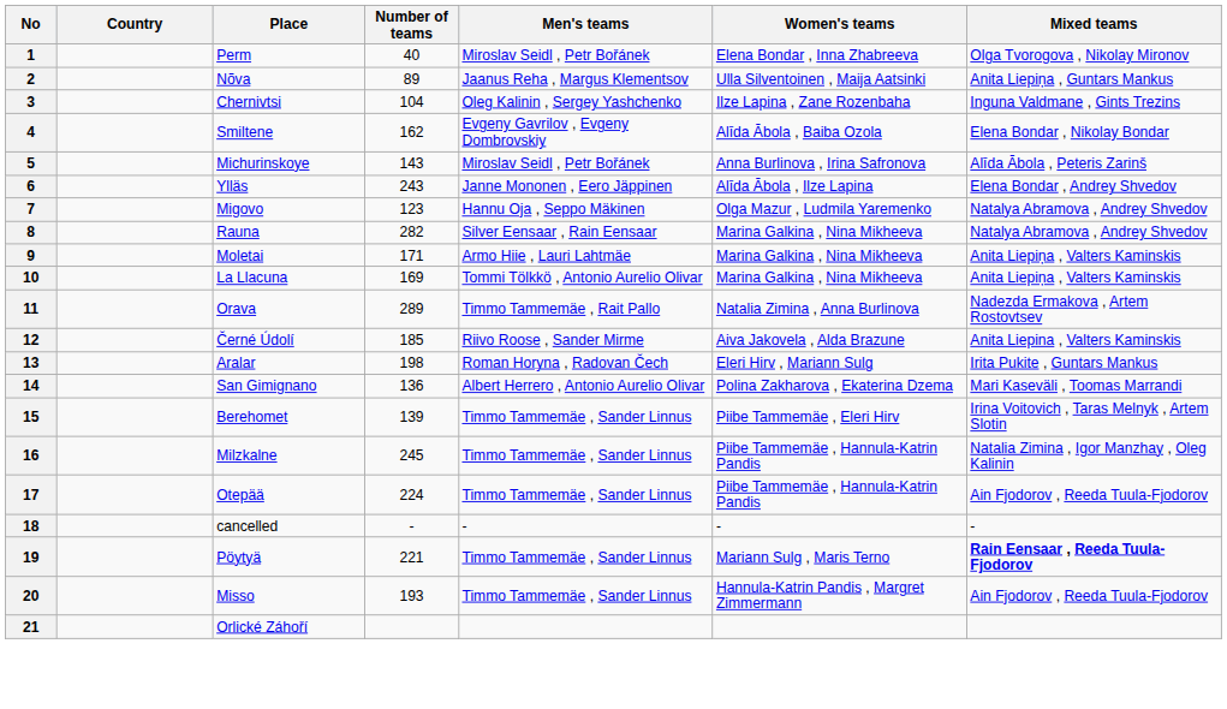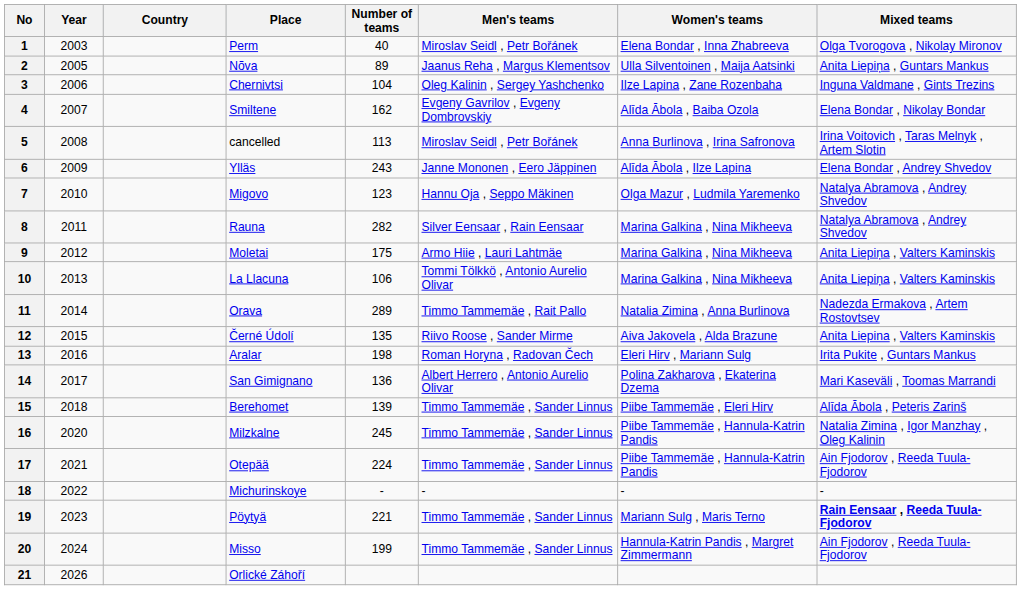 <table class="wikitable" width=90% style="font-size:85%; text-align:left;">
 <tr bgcolor=#CCDDEE>
 <th width=25>No</th>
+<th width=40>Year</th>
 <th width=90>Country</th>
 <th width=80>Place</th>
 <th width=50>Number of teams</th>
 <th width=150>Men's teams</th>
 <th width=150>Women's teams</th>
 <th width=150>Mixed teams</th>
 </tr>
 <tr>
 <th>1</th>
+<td align = center>2003</td>
 <td></td>
 <td><a href='#'>Perm</a></td>
 <td align = center>40</td>
 <td><a href='#'>Miroslav Seidl</a> , <a href='#'>Petr Bořánek</a> </td>
 <td><a href='#'>Elena Bondar</a> , <a href='#'>Inna Zhabreeva</a> </td>
 <td><a href='#'>Olga Tvorogova</a> , <a href='#'>Nikolay Mironov</a> </td>
 </tr>
 <tr>
 <th>2</th>
+<td align = center>2005</td>
 <td></td>
 <td><a href='#'>Nõva</a></td>
 <td align = center>89</td>
 <td><a href='#'>Jaanus Reha</a> , <a href='#'>Margus Klementsov</a> </td>
 <td><a href='#'>Ulla Silventoinen</a> , <a href='#'>Maija Aatsinki</a> </td>
 <td><a href='#'>Anita Liepiņa</a> , <a href='#'>Guntars Mankus</a> </td>
 </tr>
 <tr>
 <th>3</th>
+<td align = center>2006</td>
 <td></td>
 <td><a href='#'>Chernivtsi</a></td>
 <td align = center>104</td>
 <td><a href='#'>Oleg Kalinin</a> , <a href='#'>Sergey Yashchenko</a> </td>
 <td><a href='#'>Ilze Lapina</a> , <a href='#'>Zane Rozenbaha</a> </td>
 <td><a href='#'>Inguna Valdmane</a> , <a href='#'>Gints Trezins</a> </td>
 </tr>
 <tr>
 <th>4</th>
+<td align = center>2007</td>
 <td></td>
 <td><a href='#'>Smiltene</a></td>
 <td align = center>162</td>
 <td><a href='#'>Evgeny Gavrilov</a> , <a href='#'>Evgeny Dombrovskiy</a> </td>
 <td><a href='#'>Alīda Ābola</a> , <a href='#'>Baiba Ozola</a> </td>
 <td><a href='#'>Elena Bondar</a> , <a href='#'>Nikolay Bondar</a> </td>
 </tr>
 <tr>
 <th>5</th>
+<td align = center>2008</td>
 <td></td>
-<td><a href='#'>Michurinskoye</a></td>
-<td align = center>143</td>
+<td>cancelled</td>
+<td align = center>113</td>
 <td><a href='#'>Miroslav Seidl</a> , <a href='#'>Petr Bořánek</a> </td>
 <td><a href='#'>Anna Burlinova</a> , <a href='#'>Irina Safronova</a> </td>
-<td><a href='#'>Alīda Ābola</a> , <a href='#'>Peteris Zarinš</a> </td>
+<td><a href='#'>Irina Voitovich</a> , <a href='#'>Taras Melnyk</a> , <a href='#'>Artem Slotin</a> </td>
 </tr>
 <tr>
 <th>6</th>
+<td align = center>2009</td>
 <td></td>
 <td><a href='#'>Ylläs</a></td>
 <td align = center>243</td>
 <td><a href='#'>Janne Mononen</a> , <a href='#'>Eero Jäppinen</a> </td>
 <td><a href='#'>Alīda Ābola</a> , <a href='#'>Ilze Lapina</a> </td>
 <td><a href='#'>Elena Bondar</a> , <a href='#'>Andrey Shvedov</a> </td>
 </tr>
 <tr>
 <th>7</th>
+<td align = center>2010</td>
 <td></td>
 <td><a href='#'>Migovo</a></td>
 <td align = center>123</td>
 <td><a href='#'>Hannu Oja</a> , <a href='#'>Seppo Mäkinen</a> </td>
 <td><a href='#'>Olga Mazur</a> , <a href='#'>Ludmila Yaremenko</a> </td>
 <td><a href='#'>Natalya Abramova</a> , <a href='#'>Andrey Shvedov</a> </td>
 </tr>
 <tr>
 <th>8</th>
+<td align = center>2011</td>
 <td></td>
 <td><a href='#'>Rauna</a></td>
 <td align = center>282</td>
 <td><a href='#'>Silver Eensaar</a> , <a href='#'>Rain Eensaar</a> </td>
 <td><a href='#'>Marina Galkina</a> , <a href='#'>Nina Mikheeva</a> </td>
 <td><a href='#'>Natalya Abramova</a> , <a href='#'>Andrey Shvedov</a> </td>
 </tr>
 <tr>
 <th>9</th>
+<td align = center>2012</td>
 <td></td>
 <td><a href='#'>Moletai</a></td>
-<td align = center>171</td>
+<td align = center>175</td>
 <td><a href='#'>Armo Hiie</a> , <a href='#'>Lauri Lahtmäe</a> </td>
 <td><a href='#'>Marina Galkina</a> , <a href='#'>Nina Mikheeva</a> </td>
 <td><a href='#'>Anita Liepiņa</a> , <a href='#'>Valters Kaminskis</a> </td>
 </tr>
 <tr>
 <th>10</th>
+<td align = center>2013</td>
 <td></td>
 <td><a href='#'>La Llacuna</a></td>
-<td align = center>169</td>
+<td align = center>106</td>
 <td><a href='#'>Tommi Tölkkö</a> , <a href='#'>Antonio Aurelio Olivar</a> </td>
 <td><a href='#'>Marina Galkina</a> , <a href='#'>Nina Mikheeva</a> </td>
 <td><a href='#'>Anita Liepiņa</a> , <a href='#'>Valters Kaminskis</a> </td>
 </tr>
 <tr>
 <th>11</th>
+<td align = center>2014</td>
 <td></td>
 <td><a href='#'>Orava</a></td>
 <td align = center>289</td>
 <td><a href='#'>Timmo Tammemäe</a> , <a href='#'>Rait Pallo</a> </td>
 <td><a href='#'>Natalia Zimina</a> , <a href='#'>Anna Burlinova</a> </td>
 <td><a href='#'>Nadezda Ermakova</a> , <a href='#'>Artem Rostovtsev</a> </td>
 </tr>
 <tr>
 <th>12</th>
+<td align = center>2015</td>
 <td></td>
 <td><a href='#'>Černé Údolí</a></td>
-<td align = center>185</td>
+<td align = center>135</td>
 <td><a href='#'>Riivo Roose</a> , <a href='#'>Sander Mirme</a> </td>
 <td><a href='#'>Aiva Jakovela</a> , <a href='#'>Alda Brazune</a> </td>
 <td><a href='#'>Anita Liepina</a> , <a href='#'>Valters Kaminskis</a> </td>
 </tr>
 <tr>
 <th>13</th>
+<td align = center>2016</td>
 <td></td>
 <td><a href='#'>Aralar</a></td>
 <td align = center>198</td>
 <td><a href='#'>Roman Horyna</a> , <a href='#'>Radovan Čech</a> </td>
 <td><a href='#'>Eleri Hirv</a> , <a href='#'>Mariann Sulg</a> </td>
 <td><a href='#'>Irita Pukite</a> , <a href='#'>Guntars Mankus</a> </td>
 </tr>
 <tr>
 <th>14</th>
+<td align = center>2017</td>
 <td></td>
 <td><a href='#'>San Gimignano</a></td>
 <td align = center>136</td>
 <td><a href='#'>Albert Herrero</a> , <a href='#'>Antonio Aurelio Olivar</a> </td>
 <td><a href='#'>Polina Zakharova</a> , <a href='#'>Ekaterina Dzema</a> </td>
 <td><a href='#'>Mari Kaseväli</a> , <a href='#'>Toomas Marrandi</a> </td>
 </tr>
 <tr>
 <th>15</th>
+<td align = center>2018</td>
 <td></td>
 <td><a href='#'>Berehomet</a></td>
 <td align = center>139</td>
 <td><a href='#'>Timmo Tammemäe</a> , <a href='#'>Sander Linnus</a> </td>
 <td><a href='#'>Piibe Tammemäe</a> , <a href='#'>Eleri Hirv</a> </td>
-<td><a href='#'>Irina Voitovich</a> , <a href='#'>Taras Melnyk</a> , <a href='#'>Artem Slotin</a> </td>
+<td><a href='#'>Alīda Ābola</a> , <a href='#'>Peteris Zarinš</a> </td>
 </tr>
 <tr>
 <th>16</th>
+<td align = center>2020</td>
 <td></td>
 <td><a href='#'>Milzkalne</a></td>
 <td align = center>245</td>
 <td><a href='#'>Timmo Tammemäe</a> , <a href='#'>Sander Linnus</a> </td>
 <td><a href='#'>Piibe Tammemäe</a> , <a href='#'>Hannula-Katrin Pandis</a> </td>
 <td><a href='#'>Natalia Zimina</a> , <a href='#'>Igor Manzhay</a> , <a href='#'>Oleg Kalinin</a> </td>
 </tr>
 <tr>
 <th>17</th>
+<td align = center>2021</td>
 <td></td>
 <td><a href='#'>Otepää</a></td>
 <td align = center>224</td>
 <td><a href='#'>Timmo Tammemäe</a> , <a href='#'>Sander Linnus</a> </td>
 <td><a href='#'>Piibe Tammemäe</a> , <a href='#'>Hannula-Katrin Pandis</a> </td>
 <td><a href='#'>Ain Fjodorov</a> , <a href='#'>Reeda Tuula-Fjodorov</a> </td>
 </tr>
 <tr>
 <th>18</th>
+<td align = center>2022</td>
 <td></td>
-<td>cancelled</td>
+<td><a href='#'>Michurinskoye</a></td>
 <td align = center>-</td>
 <td>-</td>
 <td>-</td>
 <td>-</td>
 </tr>
 <tr>
 <th>19</th>
+<td align = center>2023</td>
 <td></td>
 <td><a href='#'>Pöytyä</a></td>
 <td align = center>221</td>
 <td><a href='#'>Timmo Tammemäe</a> , <a href='#'>Sander Linnus</a> </td>
 <td><a href='#'>Mariann Sulg</a> , <a href='#'>Maris Terno</a> </td>
 <td><strong><a href='#'>Rain Eensaar</a> , <a href='#'>Reeda Tuula-Fjodorov</a> </strong></td>
 </tr>
 <tr>
 <th>20</th>
+<td align = center>2024</td>
 <td></td>
 <td><a href='#'>Misso</a></td>
-<td align = center>193</td>
+<td align = center>199</td>
 <td><a href='#'>Timmo Tammemäe</a> , <a href='#'>Sander Linnus</a> </td>
 <td><a href='#'>Hannula-Katrin Pandis</a> , <a href='#'>Margret Zimmermann</a> </td>
 <td><a href='#'>Ain Fjodorov</a> , <a href='#'>Reeda Tuula-Fjodorov</a> </td>
 </tr>
 <tr>
 <th>21</th>
+<td align = center>2026</td>
 <td></td>
 <td><a href='#'>Orlické Záhoří</a></td>
 <td align = center></td>
 <td></td>
 <td></td>
 <td></td>
 </tr>
 </table>
